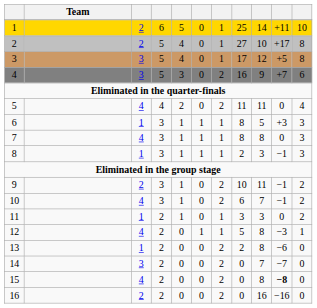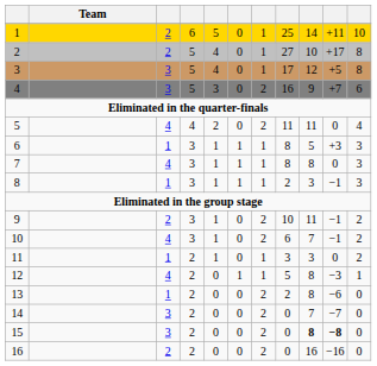 <table class="wikitable" style="text-align:center">
 <tr>
 <th width=25></th>
 <th width=165>Team</th>
 <th width=25></th>
 <th width=25></th>
 <th width=25></th>
 <th width=25></th>
 <th width=25></th>
 <th width=25></th>
 <th width=25></th>
 <th width=25></th>
 <th width=25></th>
 </tr>
 <tr>
 </tr>
 <tr style="background:gold">
 <td>1</td>
 <td style="text-align:left"></td>
 <td><a href='#'>2</a></td>
 <td>6</td>
 <td>5</td>
 <td>0</td>
 <td>1</td>
 <td>25</td>
 <td>14</td>
 <td>+11</td>
 <td>10</td>
 </tr>
 <tr style="background:silver">
 <td>2</td>
 <td style="text-align:left"></td>
 <td><a href='#'>2</a></td>
 <td>5</td>
 <td>4</td>
 <td>0</td>
 <td>1</td>
 <td>27</td>
 <td>10</td>
 <td>+17</td>
 <td>8</td>
 </tr>
 <tr style="background:#c96">
 <td>3</td>
 <td style="text-align:left"></td>
 <td><a href='#'>3</a></td>
 <td>5</td>
 <td>4</td>
 <td>0</td>
 <td>1</td>
 <td>17</td>
 <td>12</td>
 <td>+5</td>
 <td>8</td>
 </tr>
 <tr style="background:gray">
 <td>4</td>
 <td style="text-align:left"></td>
 <td><a href='#'>3</a></td>
 <td>5</td>
 <td>3</td>
 <td>0</td>
 <td>2</td>
 <td>16</td>
 <td>9</td>
 <td>+7</td>
 <td>6</td>
 </tr>
 <tr>
 <td colspan="11"><strong>Eliminated in the quarter-finals</strong></td>
 </tr>
 <tr>
 <td>5</td>
 <td style="text-align:left"></td>
 <td><a href='#'>4</a></td>
 <td>4</td>
 <td>2</td>
 <td>0</td>
 <td>2</td>
 <td>11</td>
 <td>11</td>
 <td>0</td>
 <td>4</td>
 </tr>
 <tr>
 <td>6</td>
 <td style="text-align:left"></td>
 <td><a href='#'>1</a></td>
 <td>3</td>
 <td>1</td>
 <td>1</td>
 <td>1</td>
 <td>8</td>
 <td>5</td>
 <td>+3</td>
 <td>3</td>
 </tr>
 <tr>
 <td>7</td>
 <td style="text-align:left"></td>
 <td><a href='#'>4</a></td>
 <td>3</td>
 <td>1</td>
 <td>1</td>
 <td>1</td>
 <td>8</td>
 <td>8</td>
 <td>0</td>
 <td>3</td>
 </tr>
 <tr>
 <td>8</td>
 <td style="text-align:left"></td>
 <td><a href='#'>1</a></td>
 <td>3</td>
 <td>1</td>
 <td>1</td>
 <td>1</td>
 <td>2</td>
 <td>3</td>
 <td>−1</td>
 <td>3</td>
 </tr>
 <tr>
 <td colspan="11"><strong>Eliminated in the group stage</strong></td>
 </tr>
 <tr>
 <td>9</td>
 <td style="text-align:left"></td>
 <td><a href='#'>2</a></td>
 <td>3</td>
 <td>1</td>
 <td>0</td>
 <td>2</td>
 <td>10</td>
 <td>11</td>
 <td>−1</td>
 <td>2</td>
 </tr>
 <tr>
 <td>10</td>
 <td style="text-align:left"></td>
 <td><a href='#'>4</a></td>
 <td>3</td>
 <td>1</td>
 <td>0</td>
 <td>2</td>
 <td>6</td>
 <td>7</td>
 <td>−1</td>
 <td>2</td>
 </tr>
 <tr>
 <td>11</td>
 <td style="text-align:left"></td>
 <td><a href='#'>1</a></td>
 <td>2</td>
 <td>1</td>
 <td>0</td>
 <td>1</td>
 <td>3</td>
 <td>3</td>
 <td>0</td>
 <td>2</td>
 </tr>
 <tr>
 <td>12</td>
 <td style="text-align:left"></td>
 <td><a href='#'>4</a></td>
 <td>2</td>
 <td>0</td>
 <td>1</td>
 <td>1</td>
 <td>5</td>
 <td>8</td>
 <td>−3</td>
 <td>1</td>
 </tr>
 <tr>
 <td>13</td>
 <td style="text-align:left"></td>
 <td><a href='#'>1</a></td>
 <td>2</td>
 <td>0</td>
 <td>0</td>
 <td>2</td>
 <td>2</td>
 <td>8</td>
 <td>−6</td>
 <td>0</td>
 </tr>
 <tr>
 <td>14</td>
 <td style="text-align:left"></td>
 <td><a href='#'>3</a></td>
 <td>2</td>
 <td>0</td>
 <td>0</td>
 <td>2</td>
 <td>0</td>
 <td>7</td>
 <td>−7</td>
 <td>0</td>
 </tr>
 <tr>
 <td>15</td>
 <td style="text-align:left"></td>
-<td><a href='#'>4</a></td>
+<td><a href='#'>3</a></td>
 <td>2</td>
 <td>0</td>
 <td>0</td>
 <td>2</td>
 <td>0</td>
-<td>8</td>
+<td><strong>8</strong></td>
 <td><strong>−8</strong></td>
 <td>0</td>
 </tr>
 <tr>
 <td>16</td>
 <td style="text-align:left"></td>
 <td><a href='#'>2</a></td>
 <td>2</td>
 <td>0</td>
 <td>0</td>
 <td>2</td>
 <td>0</td>
 <td>16</td>
 <td>−16</td>
 <td>0</td>
 </tr>
 </table>
